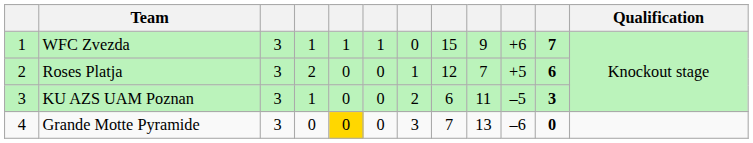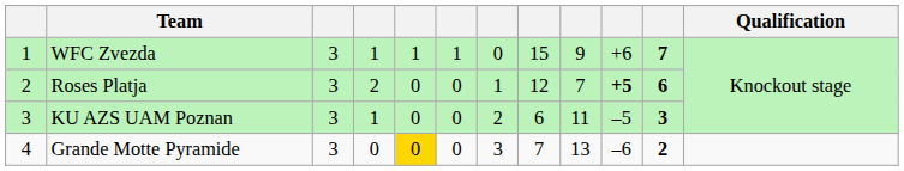 <table class="wikitable" style="font-size: 95%">
 <tr>
 <th width="25"></th>
 <th width="200">Team</th>
 <th width="25"></th>
 <th width="25"></th>
 <th width="25"></th>
 <th width="25"></th>
 <th width="25"></th>
 <th width="25"></th>
 <th width="25"></th>
 <th width="25"></th>
 <th width="25"></th>
 <th width="160">Qualification</th>
 </tr>
 <tr align=center bgcolor=#bbf3bb>
 <td>1</td>
 <td align=left> WFC Zvezda</td>
 <td>3</td>
 <td>1</td>
 <td>1</td>
 <td>1</td>
 <td>0</td>
 <td>15</td>
 <td>9</td>
 <td>+6</td>
 <td><strong>7</strong></td>
 <td rowspan=3>Knockout stage</td>
 </tr>
 <tr align=center bgcolor=#bbf3bb>
 <td>2</td>
 <td align=left> Roses Platja</td>
 <td>3</td>
 <td>2</td>
 <td>0</td>
 <td>0</td>
 <td>1</td>
 <td>12</td>
 <td>7</td>
-<td>+5</td>
+<td><strong>+5</strong></td>
 <td><strong>6</strong></td>
 </tr>
 <tr align=center bgcolor=#bbf3bb>
 <td>3</td>
 <td align=left> KU AZS UAM Poznan</td>
 <td>3</td>
 <td>1</td>
 <td>0</td>
 <td>0</td>
 <td>2</td>
 <td>6</td>
 <td>11</td>
 <td>–5</td>
 <td><strong>3</strong></td>
 </tr>
 <tr align=center>
 <td>4</td>
 <td align=left> Grande Motte Pyramide</td>
 <td>3</td>
 <td>0</td>
 <td style="background: gold;">0</td>
 <td>0</td>
 <td>3</td>
 <td>7</td>
 <td>13</td>
 <td>–6</td>
-<td><strong>0</strong></td>
+<td><strong>2</strong></td>
 <td></td>
 </tr>
 </table>
